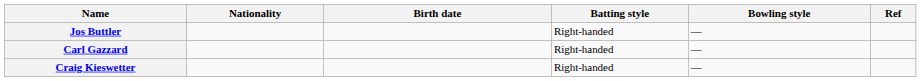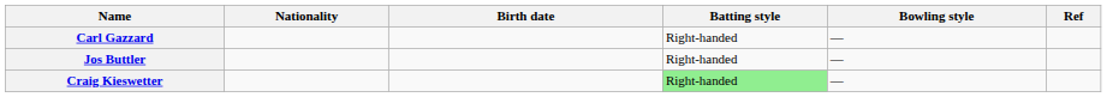 <table class="wikitable plainrowheaders" style="font-size:95%; width:80%;">
 <tr>
 <th scope="col" width="20%">Name</th>
 <th scope="col" width="15%">Nationality</th>
 <th scope="col" width="25%">Birth date</th>
 <th scope="col" width="15%">Batting style</th>
 <th scope="col" width="20%">Bowling style</th>
 <th scope="col" width="5%">Ref</th>
 </tr>
 <tr>
-<th scope="row"><a href='#'>Jos Buttler</a></th>
+<th scope="row"><a href='#'>Carl Gazzard</a></th>
 <td></td>
 <td></td>
 <td>Right-handed</td>
 <td>—</td>
 <td></td>
 </tr>
 <tr>
-<th scope="row"><a href='#'>Carl Gazzard</a></th>
+<th scope="row"><a href='#'>Jos Buttler</a></th>
 <td></td>
 <td></td>
 <td>Right-handed</td>
 <td>—</td>
 <td></td>
 </tr>
 <tr>
 <th scope="row"><a href='#'>Craig Kieswetter</a></th>
 <td></td>
 <td></td>
-<td>Right-handed</td>
+<td style="background: lightgreen;">Right-handed</td>
 <td>—</td>
 <td></td>
 </tr>
 </table>
